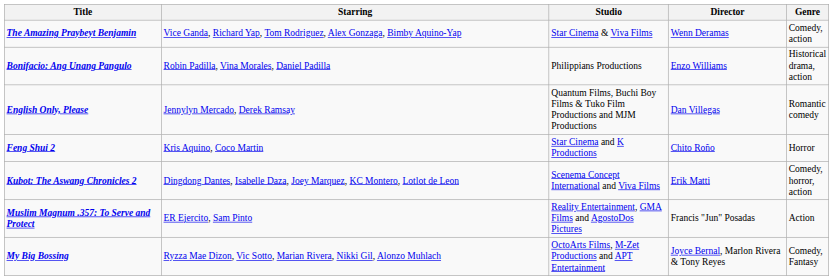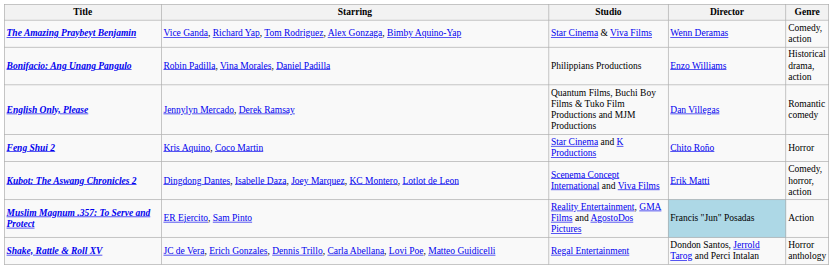 <table class="wikitable" style="font-size: 90%">
 <tr>
 <th width=20%>Title</th>
 <th width=50%>Starring</th>
 <th width=15%>Studio</th>
 <th width=15%>Director</th>
 <th>Genre</th>
 </tr>
 <tr>
 <td><strong><em><a href='#'>The Amazing Praybeyt Benjamin</a></em></strong></td>
 <td><a href='#'>Vice Ganda</a>, <a href='#'>Richard Yap</a>, <a href='#'>Tom Rodriguez</a>, <a href='#'>Alex Gonzaga</a>, <a href='#'>Bimby Aquino-Yap</a></td>
 <td><a href='#'>Star Cinema</a> & <a href='#'>Viva Films</a></td>
 <td><a href='#'>Wenn Deramas</a></td>
 <td>Comedy, action</td>
 </tr>
 <tr>
 <td><strong><em><a href='#'>Bonifacio: Ang Unang Pangulo</a></em></strong></td>
 <td><a href='#'>Robin Padilla</a>, <a href='#'>Vina Morales</a>, <a href='#'>Daniel Padilla</a></td>
 <td>Philippians Productions</td>
 <td><a href='#'>Enzo Williams</a></td>
 <td>Historical drama, action</td>
 </tr>
 <tr>
 <td><strong><em><a href='#'>English Only, Please</a></em></strong></td>
 <td><a href='#'>Jennylyn Mercado</a>, <a href='#'>Derek Ramsay</a></td>
 <td>Quantum Films, Buchi Boy Films & Tuko Film Productions and MJM Productions</td>
 <td><a href='#'>Dan Villegas</a></td>
 <td>Romantic comedy</td>
 </tr>
 <tr>
 <td><strong><em><a href='#'>Feng Shui 2</a></em></strong></td>
 <td><a href='#'>Kris Aquino</a>, <a href='#'>Coco Martin</a></td>
 <td><a href='#'>Star Cinema</a> and <a href='#'>K Productions</a></td>
 <td><a href='#'>Chito Roño</a></td>
 <td>Horror</td>
 </tr>
 <tr>
 <td><strong><em><a href='#'>Kubot: The Aswang Chronicles 2</a></em></strong></td>
 <td><a href='#'>Dingdong Dantes</a>, <a href='#'>Isabelle Daza</a>, <a href='#'>Joey Marquez</a>, <a href='#'>KC Montero</a>, <a href='#'>Lotlot de Leon</a></td>
 <td><a href='#'>Scenema Concept International</a> and <a href='#'>Viva Films</a></td>
 <td><a href='#'>Erik Matti</a></td>
 <td>Comedy, horror, action</td>
 </tr>
 <tr>
 <td><strong><em><a href='#'>Muslim Magnum .357: To Serve and Protect</a></em></strong></td>
 <td><a href='#'>ER Ejercito</a>, <a href='#'>Sam Pinto</a></td>
 <td><a href='#'>Reality Entertainment</a>, <a href='#'>GMA Films</a> and <a href='#'>AgostoDos Pictures</a></td>
-<td>Francis "Jun" Posadas</td>
+<td style="background: lightblue;">Francis "Jun" Posadas</td>
 <td>Action</td>
 </tr>
 <tr>
-<td><strong><em><a href='#'>My Big Bossing</a></em></strong></td>
-<td><a href='#'>Ryzza Mae Dizon</a>, <a href='#'>Vic Sotto</a>, <a href='#'>Marian Rivera</a>, <a href='#'>Nikki Gil</a>, <a href='#'>Alonzo Muhlach</a></td>
-<td><a href='#'>OctoArts Films</a>, <a href='#'>M-Zet Productions</a> and <a href='#'>APT Entertainment</a></td>
-<td><a href='#'>Joyce Bernal</a>, Marlon Rivera & Tony Reyes</td>
-<td>Comedy, Fantasy</td>
+<td><strong><em><a href='#'>Shake, Rattle & Roll XV</a></em></strong></td>
+<td><a href='#'>JC de Vera</a>, <a href='#'>Erich Gonzales</a>, <a href='#'>Dennis Trillo</a>, <a href='#'>Carla Abellana</a>, <a href='#'>Lovi Poe</a>, <a href='#'>Matteo Guidicelli</a></td>
+<td><a href='#'>Regal Entertainment</a></td>
+<td>Dondon Santos, <a href='#'>Jerrold Tarog</a> and Perci Intalan</td>
+<td>Horror anthology</td>
 </tr>
 </table>
